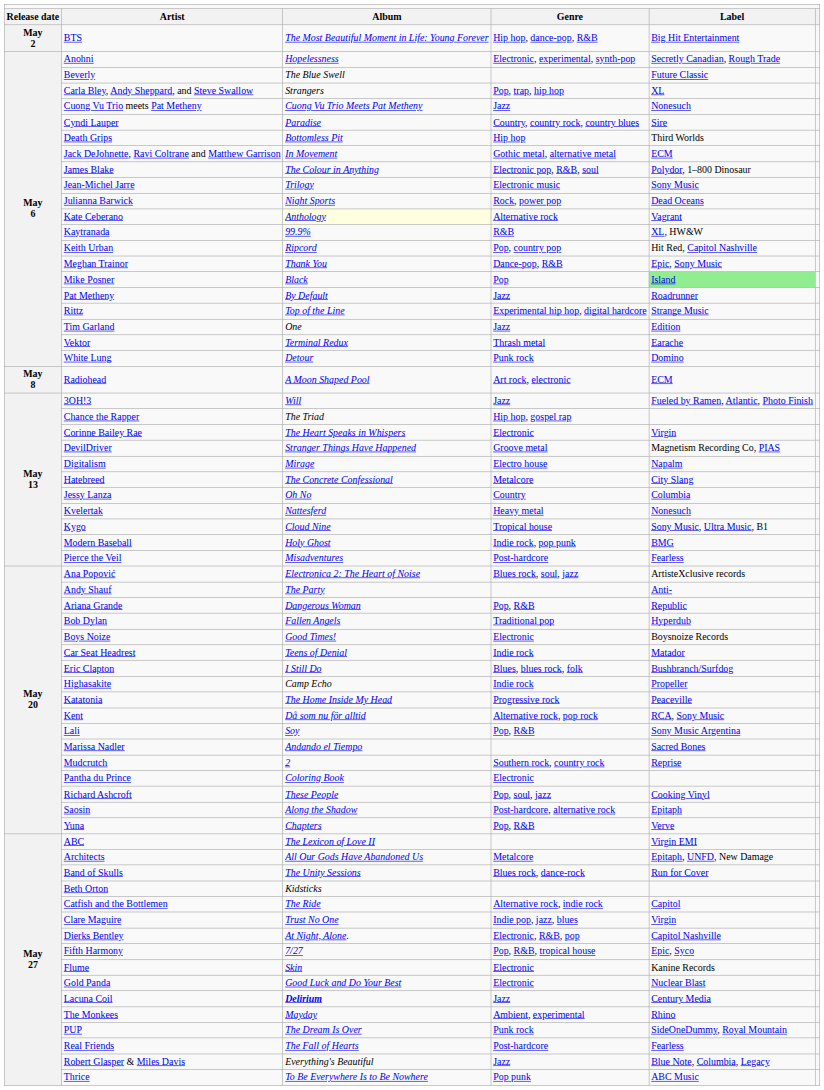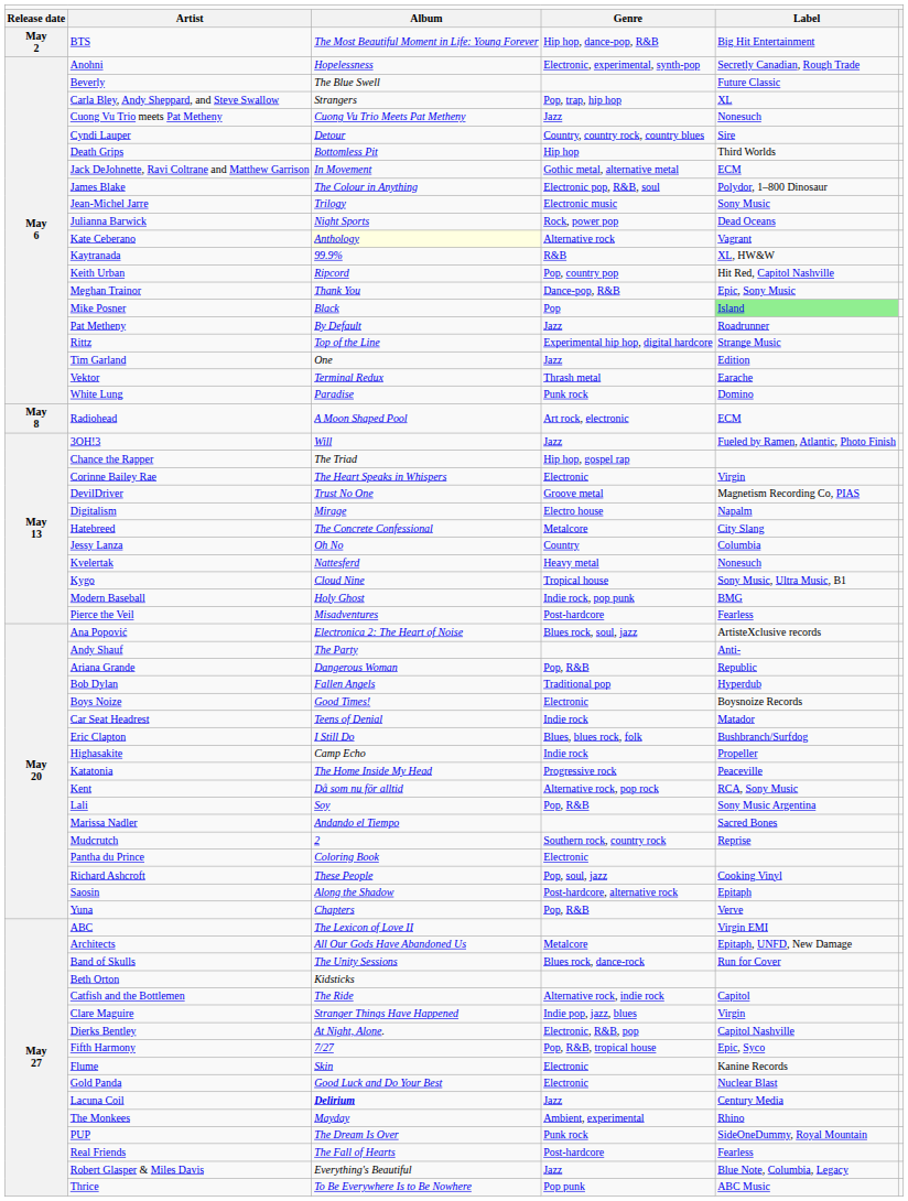 <table class="wikitable plainrowheaders">
 <tr>
 <td colspan="6" style="text-align:center;"></td>
 </tr>
 <tr>
 <th scope="col">Release date</th>
 <th scope="col">Artist</th>
 <th scope="col">Album</th>
 <th scope="col">Genre</th>
 <th scope="col">Label</th>
 <th scope="col"></th>
 </tr>
 <tr>
 <th scope="row" style="text-align:center;">May<br>2</th>
 <td><a href='#'>BTS</a></td>
 <td><em><a href='#'>The Most Beautiful Moment in Life: Young Forever</a></em></td>
 <td><a href='#'>Hip hop</a>, <a href='#'>dance-pop</a>, <a href='#'>R&B</a></td>
 <td><a href='#'>Big Hit Entertainment</a></td>
 <td></td>
 </tr>
 <tr>
 <th scope="row" rowspan="20" style="text-align:center;">May<br>6</th>
 <td><a href='#'>Anohni</a></td>
 <td><em><a href='#'>Hopelessness</a></em></td>
 <td><a href='#'>Electronic</a>, <a href='#'>experimental</a>, <a href='#'>synth-pop</a></td>
 <td><a href='#'>Secretly Canadian</a>, <a href='#'>Rough Trade</a></td>
 <td></td>
 </tr>
 <tr>
 <td><a href='#'>Beverly</a></td>
 <td><em>The Blue Swell</em></td>
 <td></td>
 <td><a href='#'>Future Classic</a></td>
 <td></td>
 </tr>
 <tr>
 <td><a href='#'>Carla Bley</a>, <a href='#'>Andy Sheppard</a>, and <a href='#'>Steve Swallow</a></td>
 <td><em>Strangers</em></td>
 <td><a href='#'>Pop</a>, <a href='#'>trap</a>, <a href='#'>hip hop</a></td>
 <td><a href='#'>XL</a></td>
 <td></td>
 </tr>
 <tr>
 <td><a href='#'>Cuong Vu Trio</a> meets <a href='#'>Pat Metheny</a></td>
 <td><em><a href='#'>Cuong Vu Trio Meets Pat Metheny</a></em></td>
 <td><a href='#'>Jazz</a></td>
 <td><a href='#'>Nonesuch</a></td>
 <td></td>
 </tr>
 <tr>
 <td><a href='#'>Cyndi Lauper</a></td>
-<td><em><a href='#'>Paradise</a></em></td>
+<td><em><a href='#'>Detour</a></em></td>
 <td><a href='#'>Country</a>, <a href='#'>country rock</a>, <a href='#'>country blues</a></td>
 <td><a href='#'>Sire</a></td>
 <td></td>
 </tr>
 <tr>
 <td><a href='#'>Death Grips</a></td>
 <td><em><a href='#'>Bottomless Pit</a></em></td>
 <td><a href='#'>Hip hop</a></td>
 <td>Third Worlds</td>
 <td></td>
 </tr>
 <tr>
 <td><a href='#'>Jack DeJohnette</a>, <a href='#'>Ravi Coltrane</a> and <a href='#'>Matthew Garrison</a></td>
 <td><em><a href='#'>In Movement</a></em></td>
 <td><a href='#'>Gothic metal</a>, <a href='#'>alternative metal</a></td>
 <td><a href='#'>ECM</a></td>
 <td></td>
 </tr>
 <tr>
 <td><a href='#'>James Blake</a></td>
 <td><em><a href='#'>The Colour in Anything</a></em></td>
 <td><a href='#'>Electronic pop</a>, <a href='#'>R&B</a>, <a href='#'>soul</a></td>
 <td><a href='#'>Polydor</a>, 1–800 Dinosaur</td>
 <td></td>
 </tr>
 <tr>
 <td><a href='#'>Jean-Michel Jarre</a></td>
 <td><em><a href='#'>Trilogy</a></em></td>
 <td><a href='#'>Electronic music</a></td>
 <td><a href='#'>Sony Music</a></td>
 <td></td>
 </tr>
 <tr>
 <td><a href='#'>Julianna Barwick</a></td>
 <td><em><a href='#'>Night Sports</a></em></td>
 <td><a href='#'>Rock</a>, <a href='#'>power pop</a></td>
 <td><a href='#'>Dead Oceans</a></td>
 <td></td>
 </tr>
 <tr>
 <td><a href='#'>Kate Ceberano</a></td>
 <td style="background: lightyellow;"><em><a href='#'>Anthology</a></em></td>
 <td><a href='#'>Alternative rock</a></td>
 <td><a href='#'>Vagrant</a></td>
 <td></td>
 </tr>
 <tr>
 <td><a href='#'>Kaytranada</a></td>
 <td><em><a href='#'>99.9%</a></em></td>
 <td><a href='#'>R&B</a></td>
 <td><a href='#'>XL</a>, HW&W</td>
 <td></td>
 </tr>
 <tr>
 <td><a href='#'>Keith Urban</a></td>
 <td><em><a href='#'>Ripcord</a></em></td>
 <td><a href='#'>Pop</a>, <a href='#'>country pop</a></td>
 <td>Hit Red, <a href='#'>Capitol Nashville</a></td>
 <td></td>
 </tr>
 <tr>
 <td><a href='#'>Meghan Trainor</a></td>
 <td><em><a href='#'>Thank You</a></em></td>
 <td><a href='#'>Dance-pop</a>, <a href='#'>R&B</a></td>
 <td><a href='#'>Epic</a>, <a href='#'>Sony Music</a></td>
 <td></td>
 </tr>
 <tr>
 <td><a href='#'>Mike Posner</a></td>
 <td><em><a href='#'>Black</a></em></td>
 <td><a href='#'>Pop</a></td>
 <td style="background: lightgreen;"><a href='#'>Island</a></td>
 <td></td>
 </tr>
 <tr>
 <td><a href='#'>Pat Metheny</a></td>
 <td><em><a href='#'>By Default</a></em></td>
 <td><a href='#'>Jazz</a></td>
 <td><a href='#'>Roadrunner</a></td>
 <td></td>
 </tr>
 <tr>
 <td><a href='#'>Rittz</a></td>
 <td><em><a href='#'>Top of the Line</a></em></td>
 <td><a href='#'>Experimental hip hop</a>, <a href='#'>digital hardcore</a></td>
 <td><a href='#'>Strange Music</a></td>
 <td></td>
 </tr>
 <tr>
 <td><a href='#'>Tim Garland</a></td>
 <td><em>One</em></td>
 <td><a href='#'>Jazz</a></td>
 <td><a href='#'>Edition</a></td>
 <td></td>
 </tr>
 <tr>
 <td><a href='#'>Vektor</a></td>
 <td><em><a href='#'>Terminal Redux</a></em></td>
 <td><a href='#'>Thrash metal</a></td>
 <td><a href='#'>Earache</a></td>
 <td></td>
 </tr>
 <tr>
 <td><a href='#'>White Lung</a></td>
-<td><em><a href='#'>Detour</a></em></td>
+<td><em><a href='#'>Paradise</a></em></td>
 <td><a href='#'>Punk rock</a></td>
 <td><a href='#'>Domino</a></td>
 <td></td>
 </tr>
 <tr>
 <th scope="row" style="text-align:center;">May<br>8</th>
 <td><a href='#'>Radiohead</a></td>
 <td><em><a href='#'>A Moon Shaped Pool</a></em></td>
 <td><a href='#'>Art rock</a>, <a href='#'>electronic</a></td>
 <td><a href='#'>ECM</a></td>
 <td></td>
 </tr>
 <tr>
 <th scope="row" rowspan="11" style="text-align:center;">May<br>13</th>
 <td><a href='#'>3OH!3</a></td>
 <td><em><a href='#'>Will</a></em></td>
 <td><a href='#'>Jazz</a></td>
 <td><a href='#'>Fueled by Ramen</a>, <a href='#'>Atlantic</a>, <a href='#'>Photo Finish</a></td>
 <td></td>
 </tr>
 <tr>
 <td><a href='#'>Chance the Rapper</a></td>
 <td><em>The Triad</em></td>
 <td><a href='#'>Hip hop</a>, <a href='#'>gospel rap</a></td>
 <td></td>
 <td></td>
 </tr>
 <tr>
 <td><a href='#'>Corinne Bailey Rae</a></td>
 <td><em><a href='#'>The Heart Speaks in Whispers</a></em></td>
 <td><a href='#'>Electronic</a></td>
 <td><a href='#'>Virgin</a></td>
 <td></td>
 </tr>
 <tr>
 <td><a href='#'>DevilDriver</a></td>
-<td><em><a href='#'>Stranger Things Have Happened</a></em></td>
+<td><em><a href='#'>Trust No One</a></em></td>
 <td><a href='#'>Groove metal</a></td>
 <td>Magnetism Recording Co, <a href='#'>PIAS</a></td>
 <td></td>
 </tr>
 <tr>
 <td><a href='#'>Digitalism</a></td>
 <td><em><a href='#'>Mirage</a></em></td>
 <td><a href='#'>Electro house</a></td>
 <td><a href='#'>Napalm</a></td>
 <td></td>
 </tr>
 <tr>
 <td><a href='#'>Hatebreed</a></td>
 <td><em><a href='#'>The Concrete Confessional</a></em></td>
 <td><a href='#'>Metalcore</a></td>
 <td><a href='#'>City Slang</a></td>
 <td></td>
 </tr>
 <tr>
 <td><a href='#'>Jessy Lanza</a></td>
 <td><em><a href='#'>Oh No</a></em></td>
 <td><a href='#'>Country</a></td>
 <td><a href='#'>Columbia</a></td>
 <td></td>
 </tr>
 <tr>
 <td><a href='#'>Kvelertak</a></td>
 <td><em><a href='#'>Nattesferd</a></em></td>
 <td><a href='#'>Heavy metal</a></td>
 <td><a href='#'>Nonesuch</a></td>
 <td></td>
 </tr>
 <tr>
 <td><a href='#'>Kygo</a></td>
 <td><em><a href='#'>Cloud Nine</a></em></td>
 <td><a href='#'>Tropical house</a></td>
 <td><a href='#'>Sony Music</a>, <a href='#'>Ultra Music</a>, B1</td>
 <td></td>
 </tr>
 <tr>
 <td><a href='#'>Modern Baseball</a></td>
 <td><em><a href='#'>Holy Ghost</a></em></td>
 <td><a href='#'>Indie rock</a>, <a href='#'>pop punk</a></td>
 <td><a href='#'>BMG</a></td>
 <td></td>
 </tr>
 <tr>
 <td><a href='#'>Pierce the Veil</a></td>
 <td><em><a href='#'>Misadventures</a></em></td>
 <td><a href='#'>Post-hardcore</a></td>
 <td><a href='#'>Fearless</a></td>
 <td></td>
 </tr>
 <tr>
 <th scope="row" rowspan="17" style="text-align:center;">May<br>20</th>
 <td><a href='#'>Ana Popović</a></td>
 <td><em><a href='#'>Electronica 2: The Heart of Noise</a></em></td>
 <td><a href='#'>Blues rock</a>, <a href='#'>soul</a>, <a href='#'>jazz</a></td>
 <td>ArtisteXclusive records</td>
 <td></td>
 </tr>
 <tr>
 <td><a href='#'>Andy Shauf</a></td>
 <td><em><a href='#'>The Party</a></em></td>
 <td></td>
 <td><a href='#'>Anti-</a></td>
 <td></td>
 </tr>
 <tr>
 <td><a href='#'>Ariana Grande</a></td>
 <td><em><a href='#'>Dangerous Woman</a></em></td>
 <td><a href='#'>Pop</a>, <a href='#'>R&B</a></td>
 <td><a href='#'>Republic</a></td>
 <td></td>
 </tr>
 <tr>
 <td><a href='#'>Bob Dylan</a></td>
 <td><em><a href='#'>Fallen Angels</a></em></td>
 <td><a href='#'>Traditional pop</a></td>
 <td><a href='#'>Hyperdub</a></td>
 <td></td>
 </tr>
 <tr>
 <td><a href='#'>Boys Noize</a></td>
 <td><em><a href='#'>Good Times!</a></em></td>
 <td><a href='#'>Electronic</a></td>
 <td>Boysnoize Records</td>
 <td></td>
 </tr>
 <tr>
 <td><a href='#'>Car Seat Headrest</a></td>
 <td><em><a href='#'>Teens of Denial</a></em></td>
 <td><a href='#'>Indie rock</a></td>
 <td><a href='#'>Matador</a></td>
 <td></td>
 </tr>
 <tr>
 <td><a href='#'>Eric Clapton</a></td>
 <td><em><a href='#'>I Still Do</a></em></td>
 <td><a href='#'>Blues</a>, <a href='#'>blues rock</a>, <a href='#'>folk</a></td>
 <td><a href='#'>Bushbranch/Surfdog</a></td>
 <td></td>
 </tr>
 <tr>
 <td><a href='#'>Highasakite</a></td>
 <td><em>Camp Echo</em></td>
 <td><a href='#'>Indie rock</a></td>
 <td><a href='#'>Propeller</a></td>
 <td></td>
 </tr>
 <tr>
 <td><a href='#'>Katatonia</a></td>
 <td><em><a href='#'>The Home Inside My Head</a></em></td>
 <td><a href='#'>Progressive rock</a></td>
 <td><a href='#'>Peaceville</a></td>
 <td></td>
 </tr>
 <tr>
 <td><a href='#'>Kent</a></td>
 <td><em><a href='#'>Då som nu för alltid</a></em></td>
 <td><a href='#'>Alternative rock</a>, <a href='#'>pop rock</a></td>
 <td><a href='#'>RCA</a>, <a href='#'>Sony Music</a></td>
 <td></td>
 </tr>
 <tr>
 <td><a href='#'>Lali</a></td>
 <td><em><a href='#'>Soy</a></em></td>
 <td><a href='#'>Pop</a>, <a href='#'>R&B</a></td>
 <td><a href='#'>Sony Music Argentina</a></td>
 <td></td>
 </tr>
 <tr>
 <td><a href='#'>Marissa Nadler</a></td>
 <td><em><a href='#'>Andando el Tiempo</a></em></td>
 <td></td>
 <td><a href='#'>Sacred Bones</a></td>
 <td></td>
 </tr>
 <tr>
 <td><a href='#'>Mudcrutch</a></td>
 <td><em><a href='#'>2</a></em></td>
 <td><a href='#'>Southern rock</a>, <a href='#'>country rock</a></td>
 <td><a href='#'>Reprise</a></td>
 <td></td>
 </tr>
 <tr>
 <td><a href='#'>Pantha du Prince</a></td>
 <td><em><a href='#'>Coloring Book</a></em></td>
 <td><a href='#'>Electronic</a></td>
 <td></td>
 <td></td>
 </tr>
 <tr>
 <td><a href='#'>Richard Ashcroft</a></td>
 <td><em><a href='#'>These People</a></em></td>
 <td><a href='#'>Pop</a>, <a href='#'>soul</a>, <a href='#'>jazz</a></td>
 <td><a href='#'>Cooking Vinyl</a></td>
 <td></td>
 </tr>
 <tr>
 <td><a href='#'>Saosin</a></td>
 <td><em><a href='#'>Along the Shadow</a></em></td>
 <td><a href='#'>Post-hardcore</a>, <a href='#'>alternative rock</a></td>
 <td><a href='#'>Epitaph</a></td>
 <td></td>
 </tr>
 <tr>
 <td><a href='#'>Yuna</a></td>
 <td><em><a href='#'>Chapters</a></em></td>
 <td><a href='#'>Pop</a>, <a href='#'>R&B</a></td>
 <td><a href='#'>Verve</a></td>
 <td></td>
 </tr>
 <tr>
 <th scope="row" rowspan="16" style="text-align:center;">May<br>27</th>
 <td><a href='#'>ABC</a></td>
 <td><em><a href='#'>The Lexicon of Love II</a></em></td>
 <td></td>
 <td><a href='#'>Virgin EMI</a></td>
 <td></td>
 </tr>
 <tr>
 <td><a href='#'>Architects</a></td>
 <td><em><a href='#'>All Our Gods Have Abandoned Us</a></em></td>
 <td><a href='#'>Metalcore</a></td>
 <td><a href='#'>Epitaph</a>, <a href='#'>UNFD</a>, New Damage</td>
 <td></td>
 </tr>
 <tr>
 <td><a href='#'>Band of Skulls</a></td>
 <td><em><a href='#'>The Unity Sessions</a></em></td>
 <td><a href='#'>Blues rock</a>, <a href='#'>dance-rock</a></td>
 <td><a href='#'>Run for Cover</a></td>
 <td></td>
 </tr>
 <tr>
 <td><a href='#'>Beth Orton</a></td>
 <td><em>Kidsticks</em></td>
 <td></td>
 <td></td>
 <td></td>
 </tr>
 <tr>
 <td><a href='#'>Catfish and the Bottlemen</a></td>
 <td><em><a href='#'>The Ride</a></em></td>
 <td><a href='#'>Alternative rock</a>, <a href='#'>indie rock</a></td>
 <td><a href='#'>Capitol</a></td>
 <td></td>
 </tr>
 <tr>
 <td><a href='#'>Clare Maguire</a></td>
-<td><em><a href='#'>Trust No One</a></em></td>
+<td><em><a href='#'>Stranger Things Have Happened</a></em></td>
 <td><a href='#'>Indie pop</a>, <a href='#'>jazz</a>, <a href='#'>blues</a></td>
 <td><a href='#'>Virgin</a></td>
 <td></td>
 </tr>
 <tr>
 <td><a href='#'>Dierks Bentley</a></td>
 <td><em><a href='#'>At Night, Alone</a>.</em></td>
 <td><a href='#'>Electronic</a>, <a href='#'>R&B</a>, <a href='#'>pop</a></td>
 <td><a href='#'>Capitol Nashville</a></td>
 <td></td>
 </tr>
 <tr>
 <td><a href='#'>Fifth Harmony</a></td>
 <td><em><a href='#'>7/27</a></em></td>
 <td><a href='#'>Pop</a>, <a href='#'>R&B</a>, <a href='#'>tropical house</a></td>
 <td><a href='#'>Epic</a>, <a href='#'>Syco</a></td>
 <td></td>
 </tr>
 <tr>
 <td><a href='#'>Flume</a></td>
 <td><em><a href='#'>Skin</a></em></td>
 <td><a href='#'>Electronic</a></td>
 <td>Kanine Records</td>
 <td></td>
 </tr>
 <tr>
 <td><a href='#'>Gold Panda</a></td>
 <td><em><a href='#'>Good Luck and Do Your Best</a></em></td>
 <td><a href='#'>Electronic</a></td>
 <td><a href='#'>Nuclear Blast</a></td>
 <td></td>
 </tr>
 <tr>
 <td><a href='#'>Lacuna Coil</a></td>
 <td><strong><em><a href='#'>Delirium</a></em></strong></td>
 <td><a href='#'>Jazz</a></td>
 <td><a href='#'>Century Media</a></td>
 <td></td>
 </tr>
 <tr>
 <td><a href='#'>The Monkees</a></td>
 <td><em><a href='#'>Mayday</a></em></td>
 <td><a href='#'>Ambient</a>, <a href='#'>experimental</a></td>
 <td><a href='#'>Rhino</a></td>
 <td></td>
 </tr>
 <tr>
 <td><a href='#'>PUP</a></td>
 <td><em><a href='#'>The Dream Is Over</a></em></td>
 <td><a href='#'>Punk rock</a></td>
 <td><a href='#'>SideOneDummy</a>, <a href='#'>Royal Mountain</a></td>
 <td></td>
 </tr>
 <tr>
 <td><a href='#'>Real Friends</a></td>
 <td><em><a href='#'>The Fall of Hearts</a></em></td>
 <td><a href='#'>Post-hardcore</a></td>
 <td><a href='#'>Fearless</a></td>
 <td></td>
 </tr>
 <tr>
 <td><a href='#'>Robert Glasper</a> & <a href='#'>Miles Davis</a></td>
 <td><em>Everything's Beautiful</em></td>
 <td><a href='#'>Jazz</a></td>
 <td><a href='#'>Blue Note</a>, <a href='#'>Columbia</a>, <a href='#'>Legacy</a></td>
 <td></td>
 </tr>
 <tr>
 <td><a href='#'>Thrice</a></td>
 <td><em><a href='#'>To Be Everywhere Is to Be Nowhere</a></em></td>
 <td><a href='#'>Pop punk</a></td>
 <td><a href='#'>ABC Music</a></td>
 <td></td>
 </tr>
 </table>
